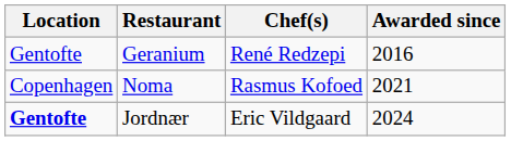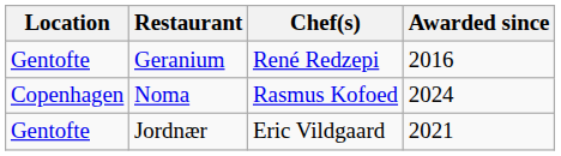 <table class="wikitable sortable">
 <tr>
 <th scope="col">Location</th>
 <th scope="col">Restaurant</th>
 <th scope="col">Chef(s)</th>
 <th scope="col">Awarded since</th>
 </tr>
 <tr>
 <td><a href='#'>Gentofte</a></td>
 <td><a href='#'>Geranium</a></td>
 <td><a href='#'>René Redzepi</a></td>
 <td>2016</td>
 </tr>
 <tr>
 <td><a href='#'>Copenhagen</a></td>
 <td><a href='#'>Noma</a></td>
 <td><a href='#'>Rasmus Kofoed</a></td>
+<td>2024</td>
+</tr>
+<tr>
+<td><a href='#'>Gentofte</a></td>
+<td>Jordnær</td>
+<td>Eric Vildgaard</td>
 <td>2021</td>
 </tr>
-<tr>
-<td><strong><a href='#'>Gentofte</a></strong></td>
-<td>Jordnær</td>
-<td>Eric Vildgaard</td>
-<td>2024</td>
-</tr>
 </table>
